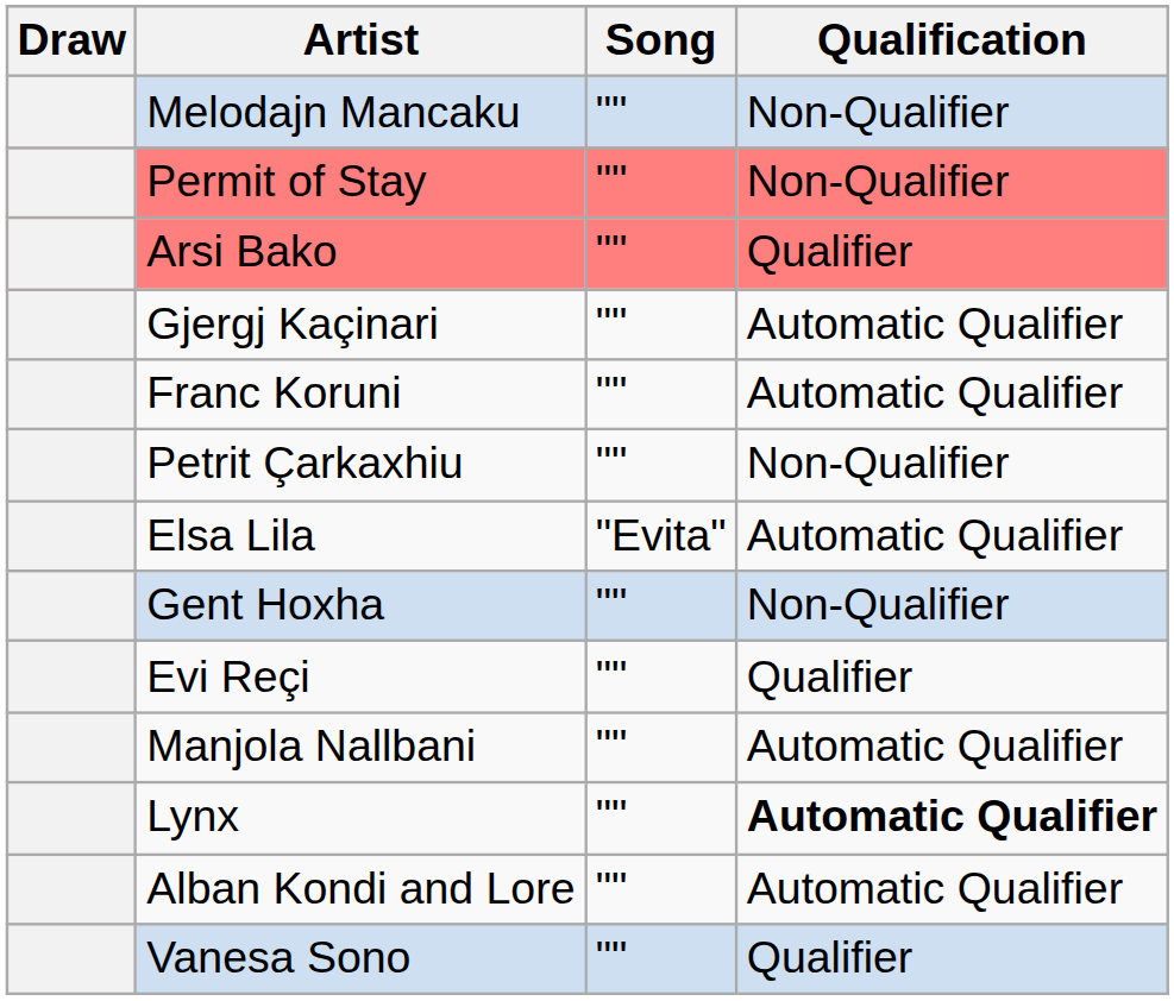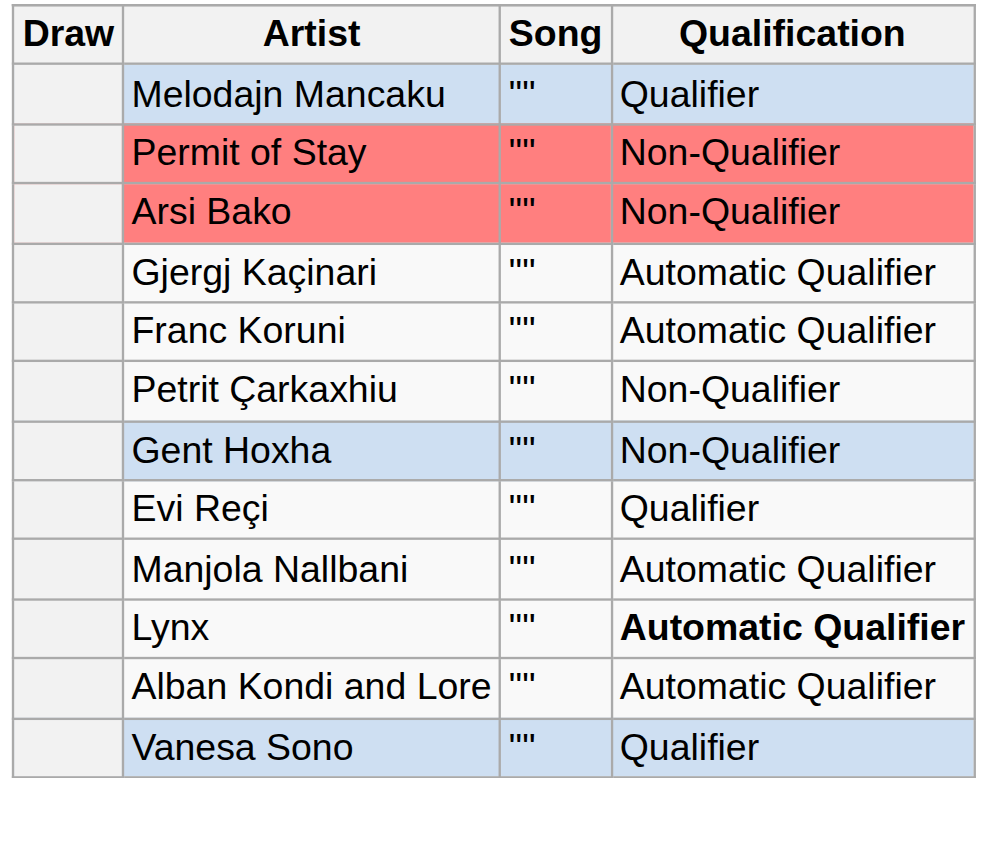 <table class="sortable wikitable plainrowheaders" style="margin: 1em auto 1em auto;">
 <tr>
 </tr>
 <tr>
 <th>Draw</th>
 <th>Artist</th>
 <th>Song</th>
 <th>Qualification</th>
 </tr>
 <tr style="background:#CEDFF2;">
 <th scope="row"></th>
 <td>Melodajn Mancaku</td>
 <td>""</td>
-<td>Non-Qualifier</td>
+<td>Qualifier</td>
 </tr>
 <tr style="background:#FF7F7F;">
 <th scope="row"></th>
 <td>Permit of Stay</td>
 <td>""</td>
 <td>Non-Qualifier</td>
 </tr>
 <tr style="background:#FF7F7F;">
 <th scope="row"></th>
 <td>Arsi Bako</td>
 <td>""</td>
-<td>Qualifier</td>
+<td>Non-Qualifier</td>
 </tr>
 <tr>
 <th scope="row"></th>
 <td>Gjergj Kaçinari</td>
 <td>""</td>
 <td>Automatic Qualifier</td>
 </tr>
 <tr>
 <th scope="row"></th>
 <td>Franc Koruni</td>
 <td>""</td>
 <td>Automatic Qualifier</td>
 </tr>
 <tr>
 <th scope="row"></th>
 <td>Petrit Çarkaxhiu</td>
 <td>""</td>
 <td>Non-Qualifier</td>
-</tr>
-<tr>
-<th scope="row"></th>
-<td>Elsa Lila</td>
-<td>"Evita"</td>
-<td>Automatic Qualifier</td>
 </tr>
 <tr style="background:#CEDFF2;">
 <th scope="row"></th>
 <td>Gent Hoxha</td>
 <td>""</td>
 <td>Non-Qualifier</td>
 </tr>
 <tr>
 <th scope="row"></th>
 <td>Evi Reçi</td>
 <td>""</td>
 <td>Qualifier</td>
 </tr>
 <tr>
 <th scope="row"></th>
 <td>Manjola Nallbani</td>
 <td>""</td>
 <td>Automatic Qualifier</td>
 </tr>
 <tr>
 <th scope="row"></th>
 <td>Lynx</td>
 <td>""</td>
 <td><strong>Automatic Qualifier</strong></td>
 </tr>
 <tr>
 <th scope="row"></th>
 <td>Alban Kondi and Lore</td>
 <td>""</td>
 <td>Automatic Qualifier</td>
 </tr>
 <tr style="background:#CEDFF2;">
 <th scope="row"></th>
 <td>Vanesa Sono</td>
 <td>""</td>
 <td>Qualifier</td>
 </tr>
 </table>
